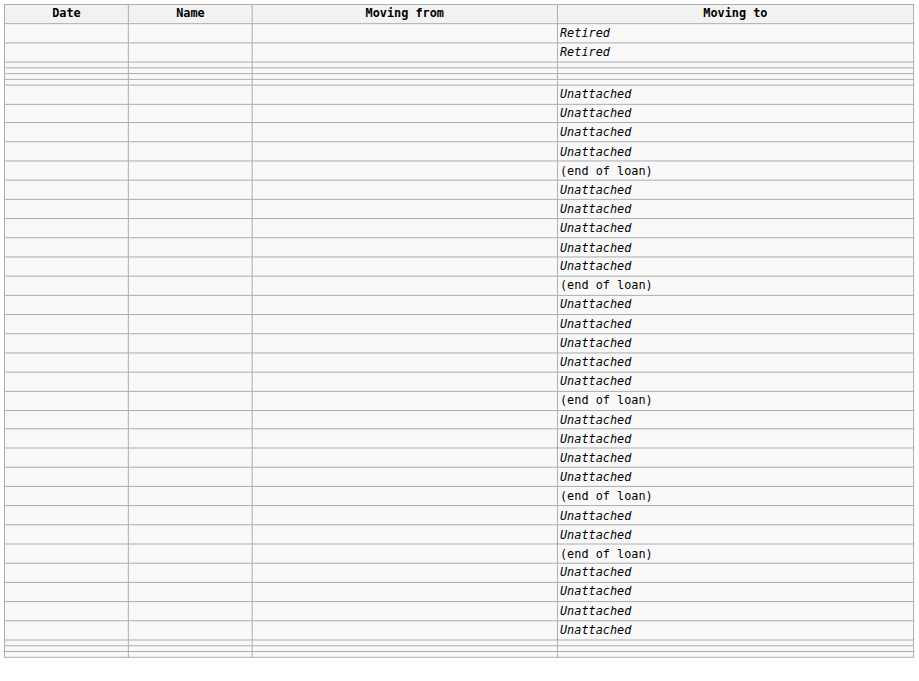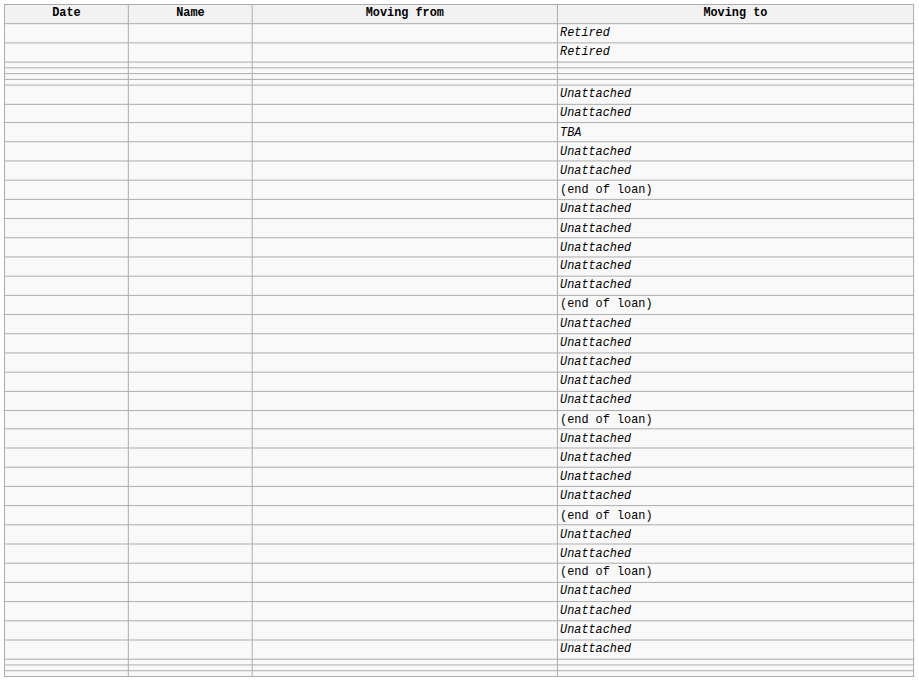 <table class="wikitable sortable" style="width:75%; font-size:95%; ">
 <tr>
 <th>Date</th>
 <th>Name</th>
 <th>Moving from</th>
 <th>Moving to</th>
 </tr>
 <tr>
 <td></td>
 <td></td>
 <td></td>
 <td><em>Retired</em></td>
 </tr>
 <tr>
 <td></td>
 <td></td>
 <td></td>
 <td><em>Retired</em></td>
 </tr>
 <tr>
 <td></td>
 <td></td>
 <td></td>
 <td></td>
 </tr>
 <tr>
 <td></td>
 <td></td>
 <td></td>
 <td></td>
 </tr>
 <tr>
 <td></td>
 <td></td>
 <td></td>
 <td></td>
 </tr>
 <tr>
 <td></td>
 <td></td>
 <td></td>
 <td></td>
 </tr>
 <tr>
 <td></td>
 <td></td>
 <td></td>
 <td><em>Unattached</em></td>
 </tr>
 <tr>
 <td></td>
 <td></td>
 <td></td>
 <td><em>Unattached</em></td>
+</tr>
+<tr>
+<td></td>
+<td></td>
+<td></td>
+<td><em>TBA</em></td>
 </tr>
 <tr>
 <td></td>
 <td></td>
 <td></td>
 <td><em>Unattached</em></td>
 </tr>
 <tr>
 <td></td>
 <td></td>
 <td></td>
 <td><em>Unattached</em></td>
 </tr>
 <tr>
 <td></td>
 <td></td>
 <td></td>
 <td> (end of loan)</td>
 </tr>
 <tr>
 <td></td>
 <td></td>
 <td></td>
 <td><em>Unattached</em></td>
 </tr>
 <tr>
 <td></td>
 <td></td>
 <td></td>
 <td><em>Unattached</em></td>
 </tr>
 <tr>
 <td></td>
 <td></td>
 <td></td>
 <td><em>Unattached</em></td>
 </tr>
 <tr>
 <td></td>
 <td></td>
 <td></td>
 <td><em>Unattached</em></td>
 </tr>
 <tr>
 <td></td>
 <td></td>
 <td></td>
 <td><em>Unattached</em></td>
 </tr>
 <tr>
 <td></td>
 <td></td>
 <td></td>
 <td> (end of loan)</td>
 </tr>
 <tr>
 <td></td>
 <td></td>
 <td></td>
 <td><em>Unattached</em></td>
 </tr>
 <tr>
 <td></td>
 <td></td>
 <td></td>
 <td><em>Unattached</em></td>
 </tr>
 <tr>
 <td></td>
 <td></td>
 <td></td>
 <td><em>Unattached</em></td>
 </tr>
 <tr>
 <td></td>
 <td></td>
 <td></td>
 <td><em>Unattached</em></td>
 </tr>
 <tr>
 <td></td>
 <td></td>
 <td></td>
 <td><em>Unattached</em></td>
 </tr>
 <tr>
 <td></td>
 <td></td>
 <td></td>
 <td> (end of loan)</td>
 </tr>
 <tr>
 <td></td>
 <td></td>
 <td></td>
 <td><em>Unattached</em></td>
 </tr>
 <tr>
 <td></td>
 <td></td>
 <td></td>
 <td><em>Unattached</em></td>
 </tr>
 <tr>
 <td></td>
 <td></td>
 <td></td>
 <td><em>Unattached</em></td>
 </tr>
 <tr>
 <td></td>
 <td></td>
 <td></td>
 <td><em>Unattached</em></td>
 </tr>
 <tr>
 <td></td>
 <td></td>
 <td></td>
 <td> (end of loan)</td>
 </tr>
 <tr>
 <td></td>
 <td></td>
 <td></td>
 <td><em>Unattached</em></td>
 </tr>
 <tr>
 <td></td>
 <td></td>
 <td></td>
 <td><em>Unattached</em></td>
 </tr>
 <tr>
 <td></td>
 <td></td>
 <td></td>
 <td> (end of loan)</td>
 </tr>
 <tr>
 <td></td>
 <td></td>
 <td></td>
 <td><em>Unattached</em></td>
 </tr>
 <tr>
 <td></td>
 <td></td>
 <td></td>
 <td><em>Unattached</em></td>
 </tr>
 <tr>
 <td></td>
 <td></td>
 <td></td>
 <td><em>Unattached</em></td>
 </tr>
 <tr>
 <td></td>
 <td></td>
 <td></td>
 <td><em>Unattached</em></td>
 </tr>
 <tr>
 <td></td>
 <td></td>
 <td></td>
 <td></td>
 </tr>
 <tr>
 <td></td>
 <td></td>
 <td></td>
 <td></td>
 </tr>
 <tr>
 <td></td>
 <td></td>
 <td></td>
 <td></td>
 </tr>
 </table>
